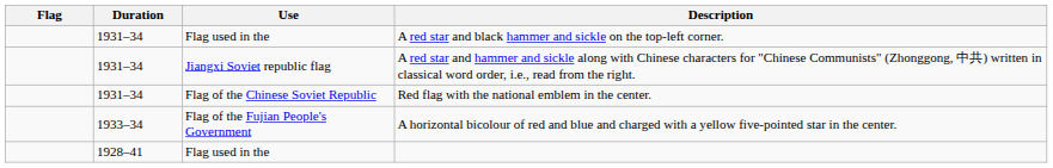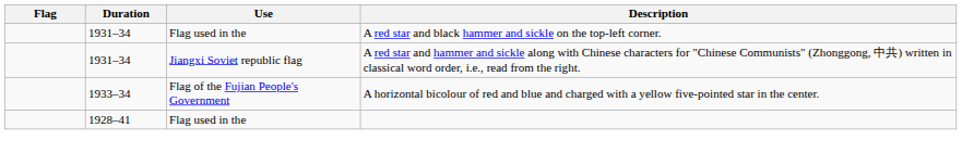 <table class="wikitable" width="100%">
 <tr>
 <th style="width:100px;">Flag</th>
 <th style="width:100px;">Duration</th>
 <th style="width:250px;">Use</th>
 <th style="min-width:250px">Description</th>
 </tr>
 <tr>
 <td></td>
 <td>1931–34</td>
 <td>Flag used in the </td>
 <td>A <a href='#'>red star</a> and black <a href='#'>hammer and sickle</a> on the top-left corner.</td>
 </tr>
 <tr>
 <td></td>
 <td>1931–34</td>
 <td><a href='#'>Jiangxi Soviet</a> republic flag</td>
 <td>A <a href='#'>red star</a> and <a href='#'>hammer and sickle</a> along with Chinese characters for "Chinese Communists" (Zhonggong, 中共) written in classical word order, i.e., read from the right.</td>
 </tr>
 <tr>
 <td></td>
-<td>1931–34</td>
-<td>Flag of the <a href='#'>Chinese Soviet Republic</a></td>
-<td>Red flag with the national emblem in the center.</td>
-</tr>
-<tr>
-<td></td>
 <td>1933–34</td>
 <td>Flag of the <a href='#'>Fujian People's Government</a></td>
 <td>A horizontal bicolour of red and blue and charged with a yellow five-pointed star in the center.</td>
 </tr>
 <tr>
 <td></td>
 <td>1928–41</td>
 <td>Flag used in the </td>
 <td></td>
 </tr>
 </table>
